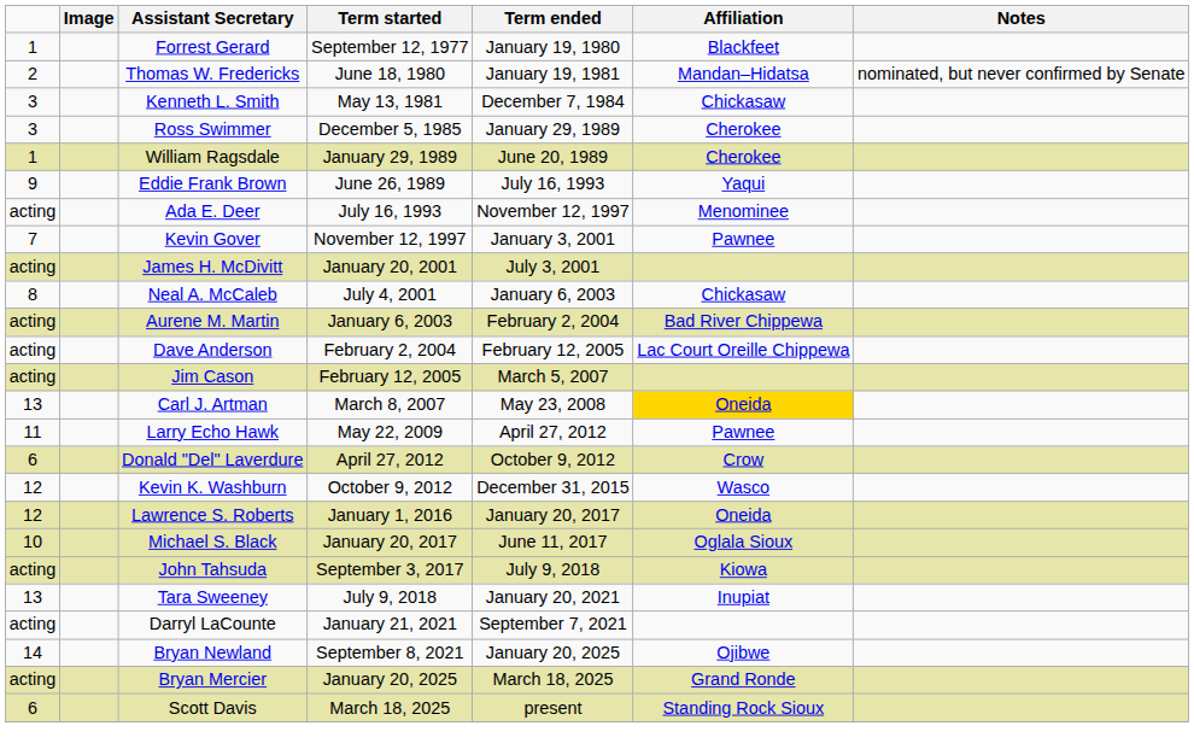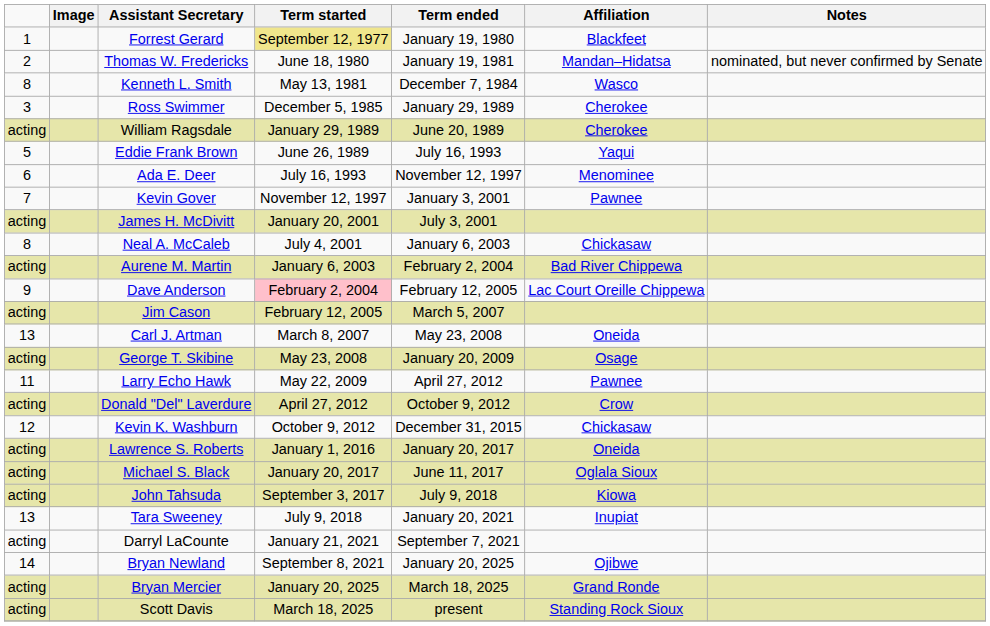 <table class=wikitable style="text-align:center">
 <tr>
 <td></td>
 <th>Image</th>
 <th>Assistant Secretary</th>
 <th>Term started</th>
 <th>Term ended</th>
 <th>Affiliation</th>
 <th>Notes</th>
 </tr>
 <tr>
 <td>1</td>
 <td></td>
 <td><a href='#'>Forrest Gerard</a></td>
-<td nowrap>September 12, 1977</td>
+<td nowrap style="background: khaki;">September 12, 1977</td>
 <td>January 19, 1980</td>
 <td><a href='#'>Blackfeet</a></td>
 <td></td>
 </tr>
 <tr>
 <td>2</td>
 <td></td>
 <td><a href='#'>Thomas W. Fredericks</a></td>
 <td>June 18, 1980</td>
 <td>January 19, 1981</td>
 <td><a href='#'>Mandan–Hidatsa</a></td>
 <td>nominated, but never confirmed by Senate</td>
 </tr>
 <tr>
-<td>3</td>
+<td>8</td>
 <td></td>
 <td><a href='#'>Kenneth L. Smith</a></td>
 <td>May 13, 1981</td>
 <td>December 7, 1984</td>
-<td><a href='#'>Chickasaw</a></td>
+<td><a href='#'>Wasco</a></td>
 <td></td>
 </tr>
 <tr>
 <td>3</td>
 <td></td>
 <td><a href='#'>Ross Swimmer</a></td>
 <td>December 5, 1985</td>
 <td>January 29, 1989</td>
 <td><a href='#'>Cherokee</a></td>
 <td></td>
 </tr>
 <tr bgcolor="#e6e6aa">
-<td>1</td>
+<td>acting</td>
 <td></td>
 <td>William Ragsdale</td>
 <td>January 29, 1989</td>
 <td>June 20, 1989</td>
 <td><a href='#'>Cherokee</a></td>
 <td></td>
 </tr>
 <tr>
-<td>9</td>
+<td>5</td>
 <td></td>
 <td><a href='#'>Eddie Frank Brown</a></td>
 <td>June 26, 1989</td>
 <td>July 16, 1993</td>
 <td><a href='#'>Yaqui</a></td>
 <td></td>
 </tr>
 <tr>
-<td>acting</td>
+<td>6</td>
 <td></td>
 <td><a href='#'>Ada E. Deer</a></td>
 <td>July 16, 1993</td>
 <td nowrap>November 12, 1997</td>
 <td><a href='#'>Menominee</a></td>
 <td></td>
 </tr>
 <tr>
 <td>7</td>
 <td></td>
 <td><a href='#'>Kevin Gover</a></td>
 <td>November 12, 1997</td>
 <td>January 3, 2001</td>
 <td><a href='#'>Pawnee</a></td>
 <td></td>
 </tr>
 <tr bgcolor="#e6e6aa">
 <td>acting</td>
 <td></td>
 <td><a href='#'>James H. McDivitt</a></td>
 <td>January 20, 2001</td>
 <td>July 3, 2001</td>
 <td></td>
 <td></td>
 </tr>
 <tr>
 <td>8</td>
 <td></td>
 <td><a href='#'>Neal A. McCaleb</a></td>
 <td>July 4, 2001</td>
 <td>January 6, 2003</td>
 <td><a href='#'>Chickasaw</a></td>
 <td></td>
 </tr>
 <tr bgcolor="#e6e6aa">
 <td>acting</td>
 <td></td>
 <td><a href='#'>Aurene M. Martin</a></td>
 <td>January 6, 2003</td>
 <td>February 2, 2004</td>
 <td><a href='#'>Bad River Chippewa</a></td>
 <td></td>
 </tr>
 <tr>
-<td>acting</td>
+<td>9</td>
 <td></td>
 <td><a href='#'>Dave Anderson</a></td>
-<td>February 2, 2004</td>
+<td style="background: pink;">February 2, 2004</td>
 <td>February 12, 2005</td>
 <td><a href='#'>Lac Court Oreille Chippewa</a></td>
 <td></td>
 </tr>
 <tr bgcolor="#e6e6aa">
 <td>acting</td>
 <td></td>
 <td><a href='#'>Jim Cason</a></td>
 <td>February 12, 2005</td>
 <td>March 5, 2007</td>
 <td></td>
 <td></td>
 </tr>
 <tr>
 <td>13</td>
 <td></td>
 <td><a href='#'>Carl J. Artman</a></td>
 <td>March 8, 2007</td>
 <td>May 23, 2008</td>
-<td style="background: gold;"><a href='#'>Oneida</a></td>
+<td><a href='#'>Oneida</a></td>
+<td></td>
+</tr>
+<tr bgcolor="#e6e6aa">
+<td>acting</td>
+<td></td>
+<td><a href='#'>George T. Skibine</a></td>
+<td>May 23, 2008</td>
+<td>January 20, 2009</td>
+<td><a href='#'>Osage</a></td>
 <td></td>
 </tr>
 <tr>
 <td>11</td>
 <td></td>
 <td><a href='#'>Larry Echo Hawk</a></td>
 <td>May 22, 2009</td>
 <td>April 27, 2012</td>
 <td><a href='#'>Pawnee</a></td>
 <td></td>
 </tr>
 <tr bgcolor="#e6e6aa">
-<td>6</td>
+<td>acting</td>
 <td></td>
 <td><a href='#'>Donald "Del" Laverdure</a></td>
 <td>April 27, 2012</td>
 <td>October 9, 2012</td>
 <td><a href='#'>Crow</a></td>
 <td></td>
 </tr>
 <tr>
 <td>12</td>
 <td></td>
 <td><a href='#'>Kevin K. Washburn</a></td>
 <td>October 9, 2012</td>
 <td>December 31, 2015</td>
-<td><a href='#'>Wasco</a></td>
+<td><a href='#'>Chickasaw</a></td>
 <td></td>
 </tr>
 <tr bgcolor="#e6e6aa">
-<td>12</td>
+<td>acting</td>
 <td></td>
 <td><a href='#'>Lawrence S. Roberts</a></td>
 <td>January 1, 2016</td>
 <td>January 20, 2017</td>
 <td><a href='#'>Oneida</a></td>
 <td></td>
 </tr>
 <tr bgcolor="#e6e6aa">
-<td>10</td>
+<td>acting</td>
 <td></td>
 <td><a href='#'>Michael S. Black</a></td>
 <td>January 20, 2017</td>
 <td>June 11, 2017</td>
 <td><a href='#'>Oglala Sioux</a></td>
 <td></td>
 </tr>
 <tr bgcolor="#e6e6aa">
 <td>acting</td>
 <td></td>
 <td><a href='#'>John Tahsuda</a></td>
 <td>September 3, 2017</td>
 <td>July 9, 2018</td>
 <td><a href='#'>Kiowa</a></td>
 <td></td>
 </tr>
 <tr>
 <td>13</td>
 <td></td>
 <td><a href='#'>Tara Sweeney</a></td>
 <td>July 9, 2018</td>
 <td>January 20, 2021</td>
 <td><a href='#'>Inupiat</a></td>
 <td></td>
 </tr>
 <tr>
 <td>acting</td>
 <td></td>
 <td>Darryl LaCounte</td>
 <td>January 21, 2021</td>
 <td>September 7, 2021</td>
 <td></td>
 <td></td>
 </tr>
 <tr>
 <td>14</td>
 <td></td>
 <td><a href='#'>Bryan Newland</a></td>
 <td>September 8, 2021</td>
 <td>January 20, 2025</td>
 <td><a href='#'>Ojibwe</a></td>
 <td></td>
 </tr>
 <tr bgcolor="#e6e6aa">
 <td>acting</td>
 <td></td>
 <td><a href='#'>Bryan Mercier</a></td>
 <td>January 20, 2025</td>
 <td>March 18, 2025</td>
 <td><a href='#'>Grand Ronde</a></td>
 <td></td>
 </tr>
 <tr bgcolor="#e6e6aa">
-<td>6</td>
+<td>acting</td>
 <td></td>
 <td>Scott Davis</td>
 <td>March 18, 2025</td>
 <td>present</td>
 <td><a href='#'>Standing Rock Sioux</a></td>
 <td></td>
 </tr>
 <tr>
 </tr>
 </table>
